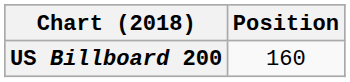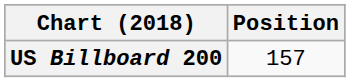 <table class="wikitable plainrowheaders" style="text-align:center">
 <tr>
 <th scope="col">Chart (2018)</th>
 <th scope="col">Position</th>
 </tr>
 <tr>
 <th scope="row">US <em>Billboard</em> 200</th>
-<td>160</td>
+<td>157</td>
 </tr>
 </table>
